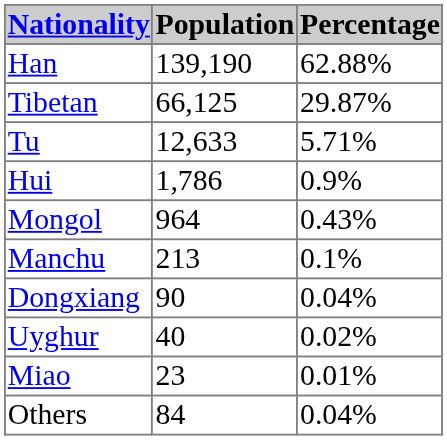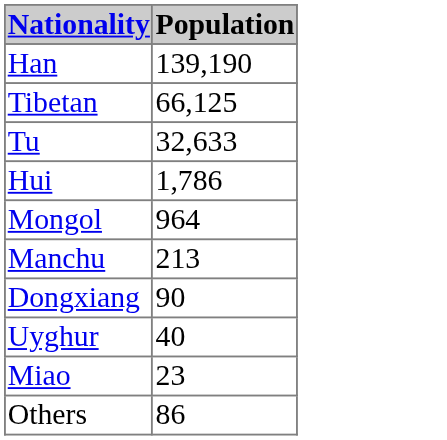 <table border=1 style="border-collapse: collapse;">
 <tr bgcolor=cccccc>
 <th><a href='#'>Nationality</a></th>
 <th>Population</th>
-<th>Percentage</th>
 </tr>
 <tr>
 <td><a href='#'>Han</a></td>
 <td>139,190</td>
-<td>62.88%</td>
 </tr>
 <tr>
 <td><a href='#'>Tibetan</a></td>
 <td>66,125</td>
-<td>29.87%</td>
 </tr>
 <tr>
 <td><a href='#'>Tu</a></td>
-<td>12,633</td>
-<td>5.71%</td>
+<td>32,633</td>
 </tr>
 <tr>
 <td><a href='#'>Hui</a></td>
 <td>1,786</td>
-<td>0.9%</td>
 </tr>
 <tr>
 <td><a href='#'>Mongol</a></td>
 <td>964</td>
-<td>0.43%</td>
 </tr>
 <tr>
 <td><a href='#'>Manchu</a></td>
 <td>213</td>
-<td>0.1%</td>
 </tr>
 <tr>
 <td><a href='#'>Dongxiang</a></td>
 <td>90</td>
-<td>0.04%</td>
 </tr>
 <tr>
 <td><a href='#'>Uyghur</a></td>
 <td>40</td>
-<td>0.02%</td>
 </tr>
 <tr>
 <td><a href='#'>Miao</a></td>
 <td>23</td>
-<td>0.01%</td>
 </tr>
 <tr>
 <td>Others</td>
-<td>84</td>
-<td>0.04%</td>
+<td>86</td>
 </tr>
 </table>
